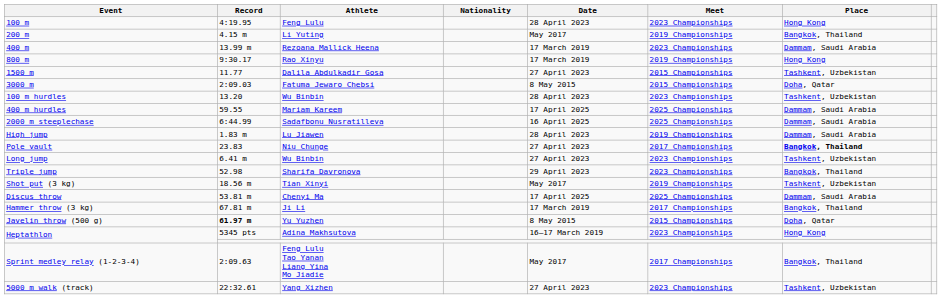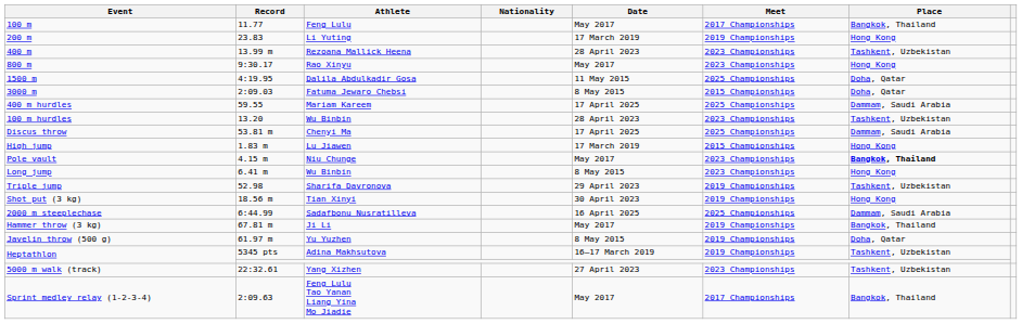 <table class="wikitable" style="font-size:95%; width: 95%">
 <tr>
 <th>Event</th>
 <th>Record</th>
 <th>Athlete</th>
 <th>Nationality</th>
 <th>Date</th>
 <th>Meet</th>
 <th>Place</th>
 <th></th>
 </tr>
 <tr>
 <td><a href='#'>100 m</a></td>
-<td>4:19.95</td>
+<td>11.77 </td>
 <td><a href='#'>Feng Lulu</a></td>
 <td></td>
-<td>28 April 2023</td>
-<td><a href='#'>2023 Championships</a></td>
-<td><a href='#'>Hong Kong</a></td>
+<td>May 2017</td>
+<td><a href='#'>2017 Championships</a></td>
+<td><a href='#'>Bangkok</a>, Thailand</td>
 <td></td>
 </tr>
 <tr>
 <td><a href='#'>200 m</a></td>
-<td>4.15 m</td>
+<td>23.83 </td>
 <td><a href='#'>Li Yuting</a></td>
 <td></td>
-<td>May 2017</td>
+<td>17 March 2019</td>
 <td><a href='#'>2019 Championships</a></td>
-<td><a href='#'>Bangkok</a>, Thailand</td>
+<td><a href='#'>Hong Kong</a></td>
 <td></td>
 </tr>
 <tr>
 <td><a href='#'>400 m</a></td>
 <td>13.99 m </td>
 <td><a href='#'>Rezoana Mallick Heena</a></td>
 <td></td>
-<td>17 March 2019</td>
+<td>28 April 2023</td>
 <td><a href='#'>2023 Championships</a></td>
-<td><a href='#'>Dammam</a>, Saudi Arabia</td>
+<td><a href='#'>Tashkent</a>, Uzbekistan</td>
 <td></td>
 </tr>
 <tr>
 <td><a href='#'>800 m</a></td>
 <td>9:30.17</td>
 <td><a href='#'>Rao Xinyu</a></td>
 <td></td>
-<td>17 March 2019</td>
-<td><a href='#'>2019 Championships</a></td>
+<td>May 2017</td>
+<td><a href='#'>2023 Championships</a></td>
 <td><a href='#'>Hong Kong</a></td>
 <td></td>
 </tr>
 <tr>
 <td><a href='#'>1500 m</a></td>
-<td>11.77 </td>
+<td>4:19.95</td>
 <td><a href='#'>Dalila Abdulkadir Gosa</a></td>
 <td></td>
-<td>27 April 2023</td>
-<td><a href='#'>2015 Championships</a></td>
-<td><a href='#'>Tashkent</a>, Uzbekistan</td>
+<td>11 May 2015</td>
+<td><a href='#'>2025 Championships</a></td>
+<td><a href='#'>Doha</a>, Qatar</td>
 <td></td>
 </tr>
 <tr>
 <td><a href='#'>3000 m</a></td>
 <td>2:09.03</td>
 <td><a href='#'>Fatuma Jewaro Chebsi</a></td>
 <td></td>
 <td>8 May 2015</td>
 <td><a href='#'>2015 Championships</a></td>
 <td><a href='#'>Doha</a>, Qatar</td>
 <td></td>
 </tr>
 <tr>
-<td><a href='#'>100 m hurdles</a></td>
-<td>13.20 </td>
-<td><a href='#'>Wu Binbin</a></td>
-<td></td>
-<td>28 April 2023</td>
-<td><a href='#'>2023 Championships</a></td>
-<td><a href='#'>Tashkent</a>, Uzbekistan</td>
-<td></td>
-</tr>
-<tr>
 <td><a href='#'>400 m hurdles</a></td>
 <td>59.55</td>
 <td><a href='#'>Mariam Kareem</a></td>
 <td></td>
 <td>17 April 2025</td>
 <td><a href='#'>2025 Championships</a></td>
 <td><a href='#'>Dammam</a>, Saudi Arabia</td>
 <td></td>
 </tr>
 <tr>
-<td><a href='#'>2000 m steeplechase</a></td>
-<td>6:44.99</td>
-<td><a href='#'>Sadafbonu Nusratilleva</a></td>
-<td></td>
-<td>16 April 2025</td>
-<td><a href='#'>2025 Championships</a></td>
-<td><a href='#'>Dammam</a>, Saudi Arabia</td>
-<td></td>
-</tr>
-<tr>
-<td><a href='#'>High jump</a></td>
-<td>1.83 m</td>
-<td><a href='#'>Lu Jiawen</a></td>
+<td><a href='#'>100 m hurdles</a></td>
+<td>13.20 </td>
+<td><a href='#'>Wu Binbin</a></td>
 <td></td>
 <td>28 April 2023</td>
-<td><a href='#'>2019 Championships</a></td>
-<td><a href='#'>Dammam</a>, Saudi Arabia</td>
-<td></td>
-</tr>
-<tr>
-<td><a href='#'>Pole vault</a></td>
-<td>23.83 </td>
-<td><a href='#'>Niu Chunge</a></td>
-<td></td>
-<td>27 April 2023</td>
-<td><a href='#'>2017 Championships</a></td>
-<td><strong><a href='#'>Bangkok</a>, Thailand</strong></td>
-<td></td>
-</tr>
-<tr>
-<td><a href='#'>Long jump</a></td>
-<td>6.41 m </td>
-<td><a href='#'>Wu Binbin</a></td>
-<td></td>
-<td>27 April 2023</td>
 <td><a href='#'>2023 Championships</a></td>
-<td><a href='#'>Tashkent</a>, Uzbekistan</td>
-<td></td>
-</tr>
-<tr>
-<td><a href='#'>Triple jump</a></td>
-<td>52.98</td>
-<td><a href='#'>Sharifa Davronova</a></td>
-<td></td>
-<td>29 April 2023</td>
-<td><a href='#'>2023 Championships</a></td>
-<td><a href='#'>Bangkok</a>, Thailand</td>
-<td></td>
-</tr>
-<tr>
-<td><a href='#'>Shot put</a> (3 kg)</td>
-<td>18.56 m</td>
-<td><a href='#'>Tian Xinyi</a></td>
-<td></td>
-<td>May 2017</td>
-<td><a href='#'>2019 Championships</a></td>
 <td><a href='#'>Tashkent</a>, Uzbekistan</td>
 <td></td>
 </tr>
 <tr>
 <td><a href='#'>Discus throw</a></td>
 <td>53.81 m</td>
 <td><a href='#'>Chenyi Ma</a></td>
 <td></td>
 <td>17 April 2025</td>
 <td><a href='#'>2025 Championships</a></td>
 <td><a href='#'>Dammam</a>, Saudi Arabia</td>
 <td></td>
 </tr>
 <tr>
+<td><a href='#'>High jump</a></td>
+<td>1.83 m</td>
+<td><a href='#'>Lu Jiawen</a></td>
+<td></td>
+<td>17 March 2019</td>
+<td><a href='#'>2015 Championships</a></td>
+<td><a href='#'>Hong Kong</a></td>
+<td></td>
+</tr>
+<tr>
+<td><a href='#'>Pole vault</a></td>
+<td>4.15 m</td>
+<td><a href='#'>Niu Chunge</a></td>
+<td></td>
+<td>May 2017</td>
+<td><a href='#'>2023 Championships</a></td>
+<td><strong><a href='#'>Bangkok</a>, Thailand</strong></td>
+<td></td>
+</tr>
+<tr>
+<td><a href='#'>Long jump</a></td>
+<td>6.41 m </td>
+<td><a href='#'>Wu Binbin</a></td>
+<td></td>
+<td>8 May 2015</td>
+<td><a href='#'>2023 Championships</a></td>
+<td><a href='#'>Hong Kong</a></td>
+<td></td>
+</tr>
+<tr>
+<td><a href='#'>Triple jump</a></td>
+<td>52.98</td>
+<td><a href='#'>Sharifa Davronova</a></td>
+<td></td>
+<td>29 April 2023</td>
+<td><a href='#'>2019 Championships</a></td>
+<td><a href='#'>Tashkent</a>, Uzbekistan</td>
+<td></td>
+</tr>
+<tr>
+<td><a href='#'>Shot put</a> (3 kg)</td>
+<td>18.56 m</td>
+<td><a href='#'>Tian Xinyi</a></td>
+<td></td>
+<td>30 April 2023</td>
+<td><a href='#'>2019 Championships</a></td>
+<td><a href='#'>Hong Kong</a></td>
+<td></td>
+</tr>
+<tr>
+<td><a href='#'>2000 m steeplechase</a></td>
+<td>6:44.99</td>
+<td><a href='#'>Sadafbonu Nusratilleva</a></td>
+<td></td>
+<td>16 April 2025</td>
+<td><a href='#'>2025 Championships</a></td>
+<td><a href='#'>Dammam</a>, Saudi Arabia</td>
+<td></td>
+</tr>
+<tr>
 <td><a href='#'>Hammer throw</a> (3 kg)</td>
 <td>67.81 m</td>
 <td><a href='#'>Ji Li</a></td>
 <td></td>
-<td>17 March 2019</td>
-<td><a href='#'>2017 Championships</a></td>
+<td>May 2017</td>
+<td><a href='#'>2019 Championships</a></td>
 <td><a href='#'>Bangkok</a>, Thailand</td>
 <td></td>
 </tr>
 <tr>
 <td><a href='#'>Javelin throw</a> (500 g)</td>
-<td><strong>61.97 m</strong></td>
+<td>61.97 m</td>
 <td><a href='#'>Yu Yuzhen</a></td>
 <td></td>
 <td>8 May 2015</td>
-<td><a href='#'>2015 Championships</a></td>
+<td><a href='#'>2019 Championships</a></td>
 <td><a href='#'>Doha</a>, Qatar</td>
 <td></td>
 </tr>
 <tr>
 <td rowspan=2><a href='#'>Heptathlon</a></td>
 <td>5345 pts</td>
 <td><a href='#'>Adina Makhsutova</a></td>
 <td></td>
 <td>16–17 March 2019</td>
-<td><a href='#'>2023 Championships</a></td>
-<td><a href='#'>Hong Kong</a></td>
+<td><a href='#'>2019 Championships</a></td>
+<td><a href='#'>Tashkent</a>, Uzbekistan</td>
 <td rowspan=2></td>
 </tr>
 <tr>
 <td colspan=6></td>
+</tr>
+<tr>
+<td><a href='#'>5000 m walk</a> (track)</td>
+<td>22:32.61</td>
+<td><a href='#'>Yang Xizhen</a></td>
+<td></td>
+<td>27 April 2023</td>
+<td><a href='#'>2023 Championships</a></td>
+<td><a href='#'>Tashkent</a>, Uzbekistan</td>
+<td></td>
 </tr>
 <tr>
 <td><a href='#'>Sprint medley relay</a> (1-2-3-4)</td>
 <td>2:09.63</td>
 <td><a href='#'>Feng Lulu</a><br><a href='#'>Tao Yanan</a><br><a href='#'>Liang Yina</a><br><a href='#'>Mo Jiadie</a></td>
 <td></td>
 <td>May 2017</td>
 <td><a href='#'>2017 Championships</a></td>
 <td><a href='#'>Bangkok</a>, Thailand</td>
 <td></td>
 </tr>
-<tr>
-<td><a href='#'>5000 m walk</a> (track)</td>
-<td>22:32.61</td>
-<td><a href='#'>Yang Xizhen</a></td>
-<td></td>
-<td>27 April 2023</td>
-<td><a href='#'>2023 Championships</a></td>
-<td><a href='#'>Tashkent</a>, Uzbekistan</td>
-<td></td>
-</tr>
 </table>
